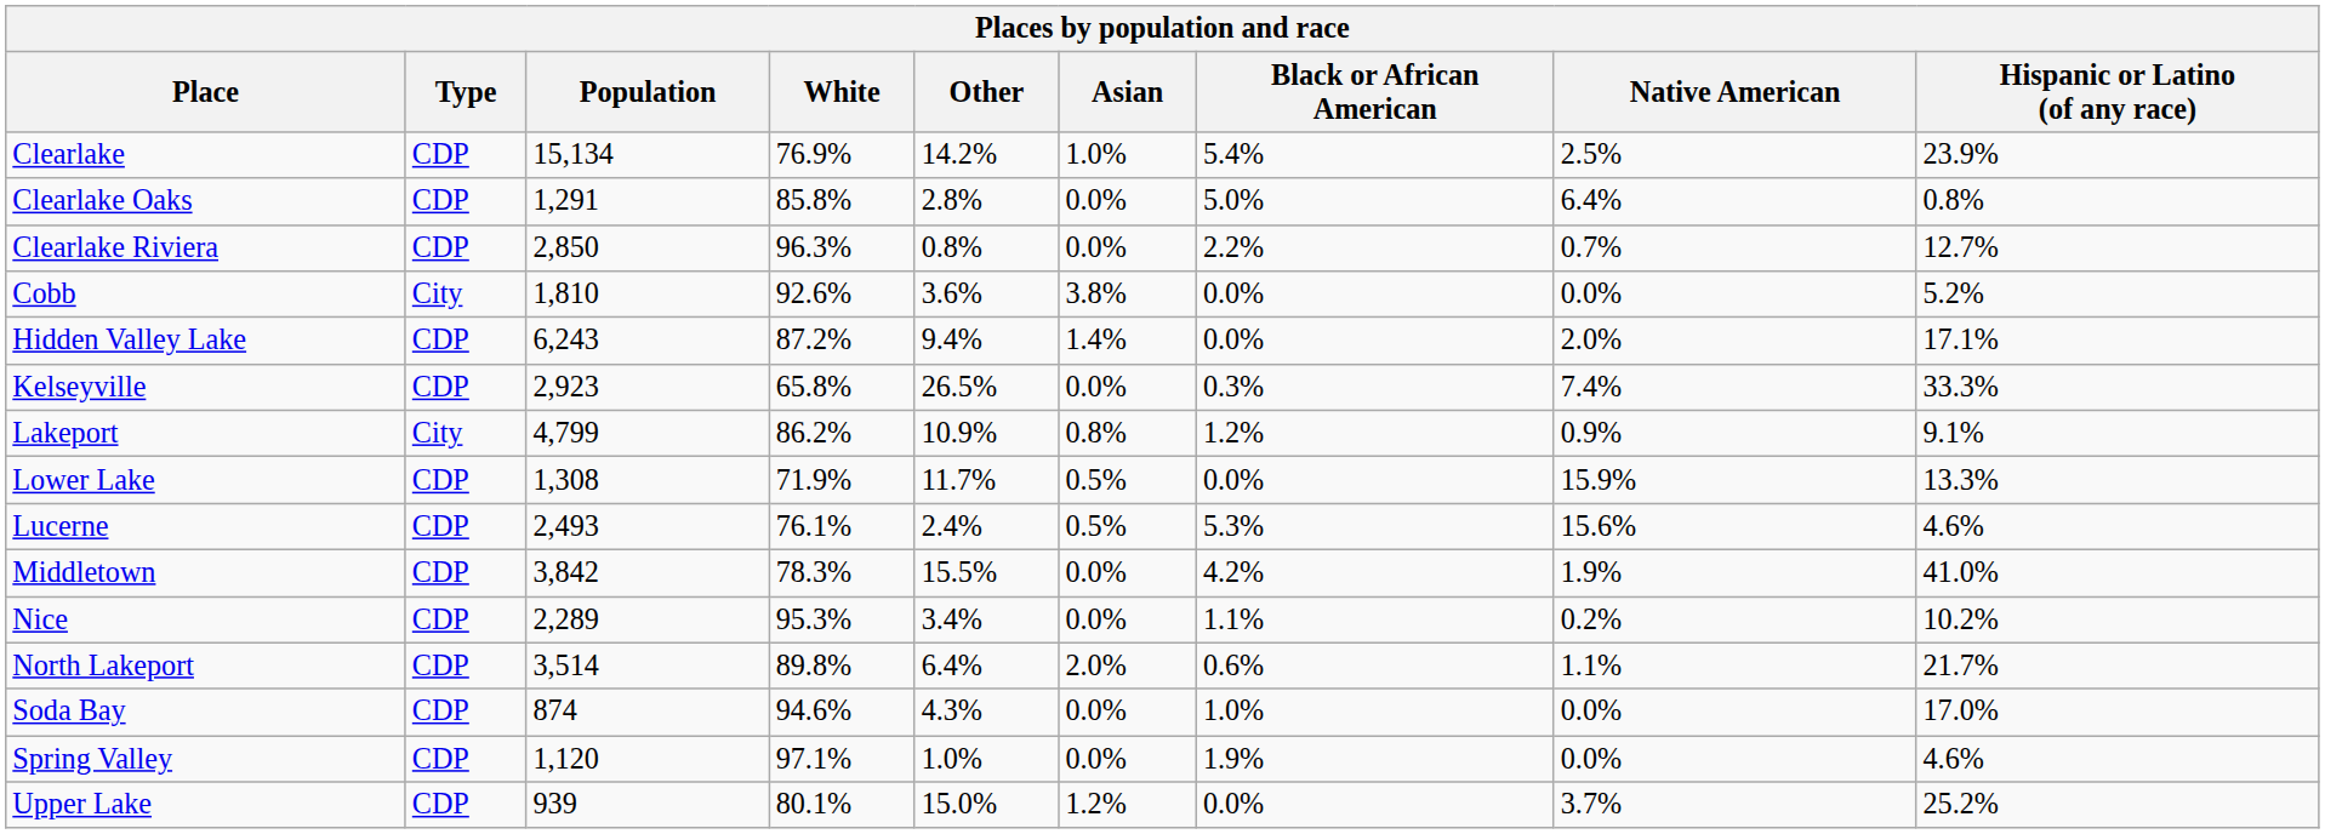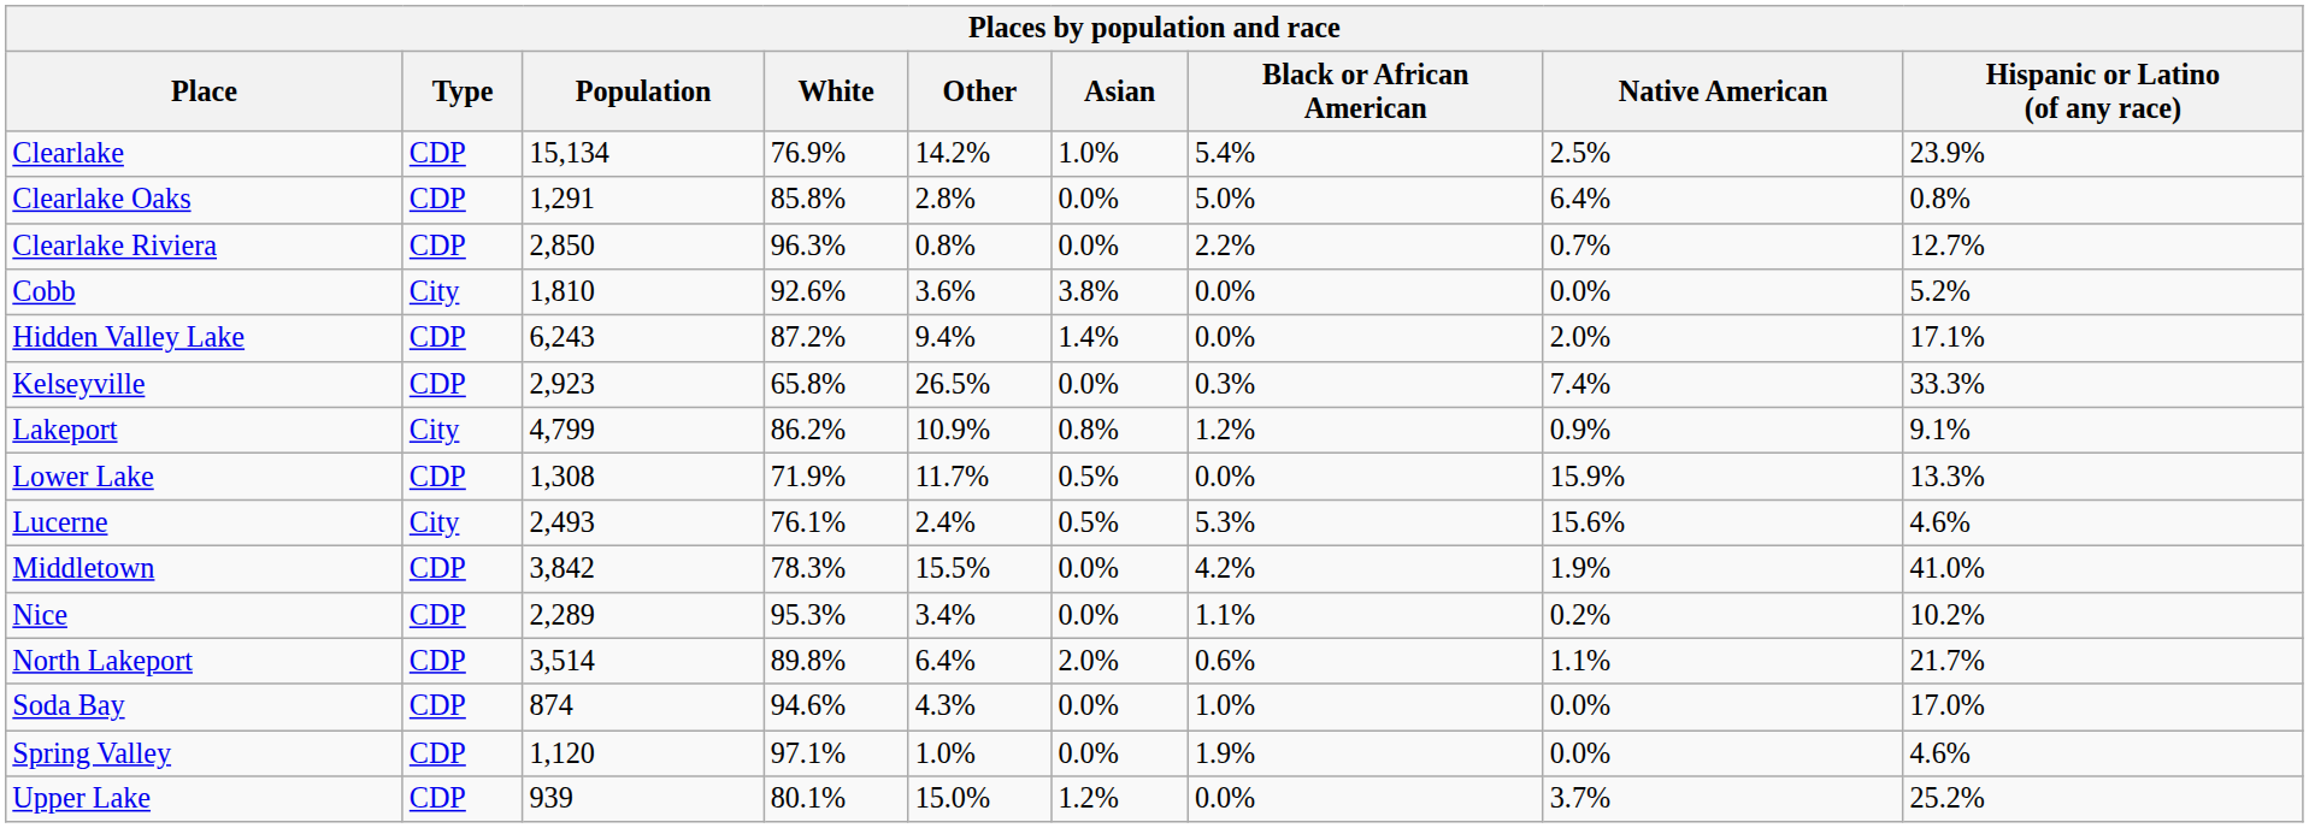 <table class="wikitable collapsible collapsed sortable" style="width: 100%;">
 <tr>
 <th colspan="9">Places by population and race</th>
 </tr>
 <tr>
 <th>Place</th>
 <th>Type</th>
 <th data-sort-type="number">Population</th>
 <th data-sort-type="number">White</th>
 <th data-sort-type="number">Other<br></th>
 <th data-sort-type="number">Asian</th>
 <th data-sort-type="number">Black or African<br>American</th>
 <th data-sort-type="number">Native American<br></th>
 <th data-sort-type="number">Hispanic or Latino<br>(of any race)</th>
 </tr>
 <tr>
 <td><a href='#'>Clearlake</a></td>
 <td><a href='#'>CDP</a></td>
 <td>15,134</td>
 <td>76.9%</td>
 <td>14.2%</td>
 <td>1.0%</td>
 <td>5.4%</td>
 <td>2.5%</td>
 <td>23.9%</td>
 </tr>
 <tr>
 <td><a href='#'>Clearlake Oaks</a></td>
 <td><a href='#'>CDP</a></td>
 <td>1,291</td>
 <td>85.8%</td>
 <td>2.8%</td>
 <td>0.0%</td>
 <td>5.0%</td>
 <td>6.4%</td>
 <td>0.8%</td>
 </tr>
 <tr>
 <td><a href='#'>Clearlake Riviera</a></td>
 <td><a href='#'>CDP</a></td>
 <td>2,850</td>
 <td>96.3%</td>
 <td>0.8%</td>
 <td>0.0%</td>
 <td>2.2%</td>
 <td>0.7%</td>
 <td>12.7%</td>
 </tr>
 <tr>
 <td><a href='#'>Cobb</a></td>
 <td><a href='#'>City</a></td>
 <td>1,810</td>
 <td>92.6%</td>
 <td>3.6%</td>
 <td>3.8%</td>
 <td>0.0%</td>
 <td>0.0%</td>
 <td>5.2%</td>
 </tr>
 <tr>
 <td><a href='#'>Hidden Valley Lake</a></td>
 <td><a href='#'>CDP</a></td>
 <td>6,243</td>
 <td>87.2%</td>
 <td>9.4%</td>
 <td>1.4%</td>
 <td>0.0%</td>
 <td>2.0%</td>
 <td>17.1%</td>
 </tr>
 <tr>
 <td><a href='#'>Kelseyville</a></td>
 <td><a href='#'>CDP</a></td>
 <td>2,923</td>
 <td>65.8%</td>
 <td>26.5%</td>
 <td>0.0%</td>
 <td>0.3%</td>
 <td>7.4%</td>
 <td>33.3%</td>
 </tr>
 <tr>
 <td><a href='#'>Lakeport</a></td>
 <td><a href='#'>City</a></td>
 <td>4,799</td>
 <td>86.2%</td>
 <td>10.9%</td>
 <td>0.8%</td>
 <td>1.2%</td>
 <td>0.9%</td>
 <td>9.1%</td>
 </tr>
 <tr>
 <td><a href='#'>Lower Lake</a></td>
 <td><a href='#'>CDP</a></td>
 <td>1,308</td>
 <td>71.9%</td>
 <td>11.7%</td>
 <td>0.5%</td>
 <td>0.0%</td>
 <td>15.9%</td>
 <td>13.3%</td>
 </tr>
 <tr>
 <td><a href='#'>Lucerne</a></td>
-<td><a href='#'>CDP</a></td>
+<td><a href='#'>City</a></td>
 <td>2,493</td>
 <td>76.1%</td>
 <td>2.4%</td>
 <td>0.5%</td>
 <td>5.3%</td>
 <td>15.6%</td>
 <td>4.6%</td>
 </tr>
 <tr>
 <td><a href='#'>Middletown</a></td>
 <td><a href='#'>CDP</a></td>
 <td>3,842</td>
 <td>78.3%</td>
 <td>15.5%</td>
 <td>0.0%</td>
 <td>4.2%</td>
 <td>1.9%</td>
 <td>41.0%</td>
 </tr>
 <tr>
 <td><a href='#'>Nice</a></td>
 <td><a href='#'>CDP</a></td>
 <td>2,289</td>
 <td>95.3%</td>
 <td>3.4%</td>
 <td>0.0%</td>
 <td>1.1%</td>
 <td>0.2%</td>
 <td>10.2%</td>
 </tr>
 <tr>
 <td><a href='#'>North Lakeport</a></td>
 <td><a href='#'>CDP</a></td>
 <td>3,514</td>
 <td>89.8%</td>
 <td>6.4%</td>
 <td>2.0%</td>
 <td>0.6%</td>
 <td>1.1%</td>
 <td>21.7%</td>
 </tr>
 <tr>
 <td><a href='#'>Soda Bay</a></td>
 <td><a href='#'>CDP</a></td>
 <td>874</td>
 <td>94.6%</td>
 <td>4.3%</td>
 <td>0.0%</td>
 <td>1.0%</td>
 <td>0.0%</td>
 <td>17.0%</td>
 </tr>
 <tr>
 <td><a href='#'>Spring Valley</a></td>
 <td><a href='#'>CDP</a></td>
 <td>1,120</td>
 <td>97.1%</td>
 <td>1.0%</td>
 <td>0.0%</td>
 <td>1.9%</td>
 <td>0.0%</td>
 <td>4.6%</td>
 </tr>
 <tr>
 <td><a href='#'>Upper Lake</a></td>
 <td><a href='#'>CDP</a></td>
 <td>939</td>
 <td>80.1%</td>
 <td>15.0%</td>
 <td>1.2%</td>
 <td>0.0%</td>
 <td>3.7%</td>
 <td>25.2%</td>
 </tr>
 </table>
